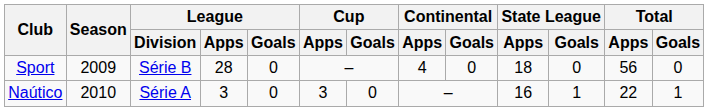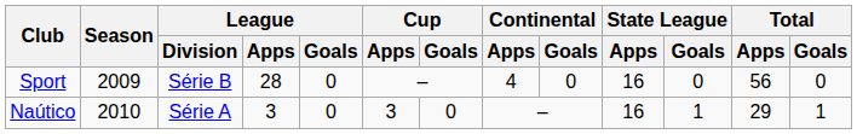 <table class="wikitable" style="text-align:center">
 <tr>
 <th rowspan="2">Club</th>
 <th rowspan="2">Season</th>
 <th colspan="3">League</th>
 <th colspan="2">Cup</th>
 <th colspan="2">Continental</th>
 <th colspan="2">State League</th>
 <th colspan="2">Total</th>
 </tr>
 <tr>
 <th>Division</th>
 <th>Apps</th>
 <th>Goals</th>
 <th>Apps</th>
 <th>Goals</th>
 <th>Apps</th>
 <th>Goals</th>
 <th>Apps</th>
 <th>Goals</th>
 <th>Apps</th>
 <th>Goals</th>
 </tr>
 <tr>
 <td><a href='#'>Sport</a></td>
 <td>2009</td>
 <td><a href='#'>Série B</a></td>
 <td>28</td>
 <td>0</td>
 <td colspan="2">–</td>
 <td>4</td>
 <td>0</td>
-<td>18</td>
+<td>16</td>
 <td>0</td>
 <td>56</td>
 <td>0</td>
 </tr>
 <tr>
 <td><a href='#'>Naútico</a></td>
 <td>2010</td>
 <td><a href='#'>Série A</a></td>
 <td>3</td>
 <td>0</td>
 <td>3</td>
 <td>0</td>
 <td colspan="2">–</td>
 <td>16</td>
 <td>1</td>
-<td>22</td>
+<td>29</td>
 <td>1</td>
 </tr>
 </table>
